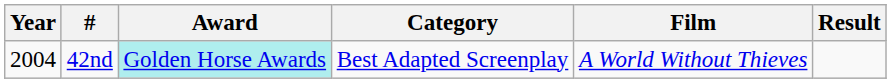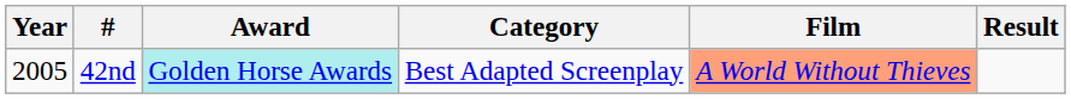 <table class="wikitable sortable">
 <tr>
 <th>Year</th>
 <th>#</th>
 <th>Award</th>
 <th>Category</th>
 <th>Film</th>
 <th>Result</th>
 </tr>
 <tr>
-<td>2004</td>
+<td>2005</td>
 <td><a href='#'>42nd</a></td>
 <td style="background: paleturquoise;"><a href='#'>Golden Horse Awards</a></td>
 <td><a href='#'>Best Adapted Screenplay</a></td>
-<td><em><a href='#'>A World Without Thieves</a></em></td>
+<td style="background: lightsalmon;"><em><a href='#'>A World Without Thieves</a></em></td>
 <td></td>
 </tr>
 </table>
